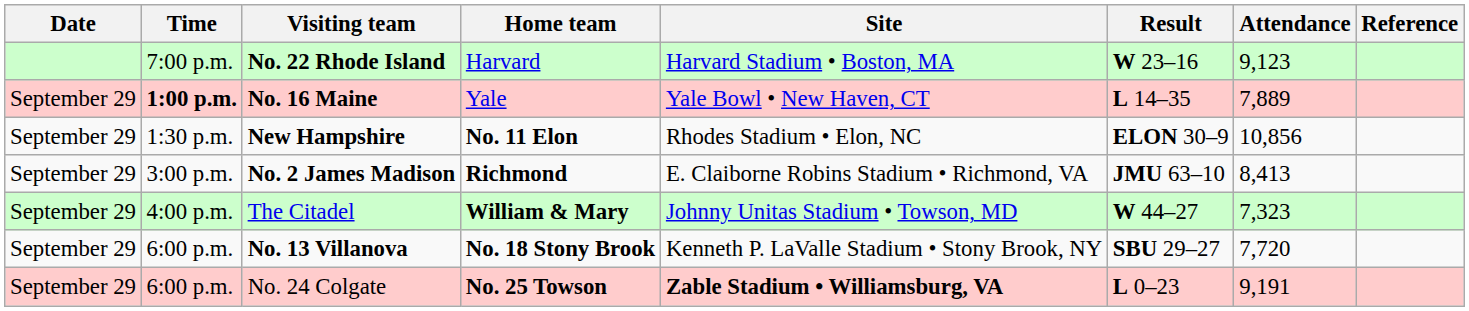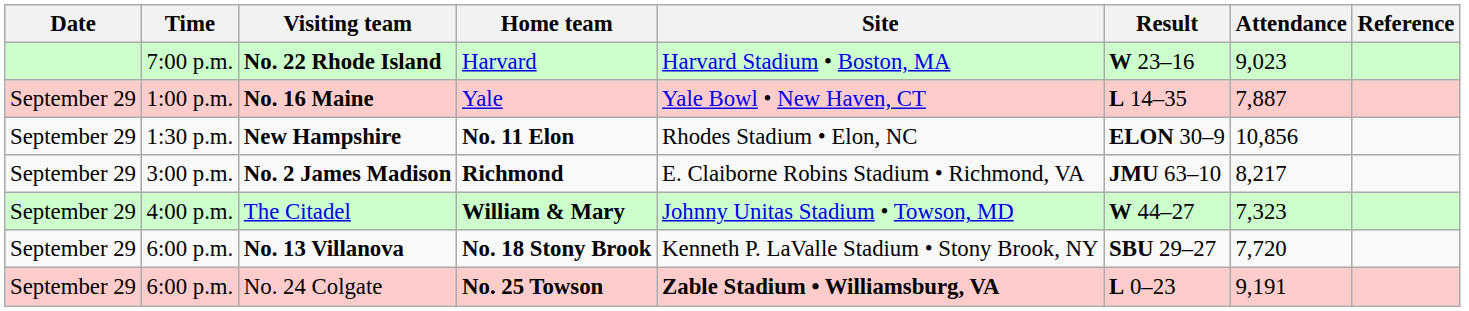 <table class="wikitable" style="font-size:95%;">
 <tr>
 <th>Date</th>
 <th>Time</th>
 <th>Visiting team</th>
 <th>Home team</th>
 <th>Site</th>
 <th>Result</th>
 <th>Attendance</th>
 <th class="unsortable">Reference</th>
 </tr>
 <tr bgcolor=#ccffcc>
 <td></td>
 <td>7:00 p.m.</td>
 <td><strong>No. 22 Rhode Island</strong></td>
 <td><a href='#'>Harvard</a></td>
 <td><a href='#'>Harvard Stadium</a> • <a href='#'>Boston, MA</a></td>
 <td><strong>W</strong> 23–16</td>
-<td>9,123</td>
+<td>9,023</td>
 <td></td>
 </tr>
 <tr bgcolor=#ffcccc>
 <td>September 29</td>
-<td><strong>1:00 p.m.</strong></td>
+<td>1:00 p.m.</td>
 <td><strong>No. 16 Maine</strong></td>
 <td><a href='#'>Yale</a></td>
 <td><a href='#'>Yale Bowl</a> • <a href='#'>New Haven, CT</a></td>
 <td><strong>L</strong> 14–35</td>
-<td>7,889</td>
+<td>7,887</td>
 <td></td>
 </tr>
 <tr bgcolor=>
 <td>September 29</td>
 <td>1:30 p.m.</td>
 <td><strong>New Hampshire</strong></td>
 <td><strong>No. 11 Elon</strong></td>
 <td>Rhodes Stadium • Elon, NC</td>
 <td><strong>ELON</strong> 30–9</td>
 <td>10,856</td>
 <td></td>
 </tr>
 <tr bgcolor=>
 <td>September 29</td>
 <td>3:00 p.m.</td>
 <td><strong>No. 2 James Madison</strong></td>
 <td><strong>Richmond</strong></td>
 <td>E. Claiborne Robins Stadium • Richmond, VA</td>
 <td><strong>JMU</strong> 63–10</td>
-<td>8,413</td>
+<td>8,217</td>
 <td></td>
 </tr>
 <tr bgcolor=#ccffcc>
 <td>September 29</td>
 <td>4:00 p.m.</td>
 <td><a href='#'>The Citadel</a></td>
 <td><strong>William & Mary</strong></td>
 <td><a href='#'>Johnny Unitas Stadium</a> • <a href='#'>Towson, MD</a></td>
 <td><strong>W</strong> 44–27</td>
 <td>7,323</td>
 <td></td>
 </tr>
 <tr bgcolor=>
 <td>September 29</td>
 <td>6:00 p.m.</td>
 <td><strong>No. 13 Villanova</strong></td>
 <td><strong>No. 18 Stony Brook</strong></td>
 <td>Kenneth P. LaValle Stadium • Stony Brook, NY</td>
 <td><strong>SBU</strong> 29–27</td>
 <td>7,720</td>
 <td></td>
 </tr>
 <tr bgcolor=#ffcccc>
 <td>September 29</td>
 <td>6:00 p.m.</td>
 <td>No. 24 Colgate</td>
 <td><strong>No. 25 Towson</strong></td>
 <td><strong>Zable Stadium • Williamsburg, VA</strong></td>
 <td><strong>L</strong> 0–23</td>
 <td>9,191</td>
 <td></td>
 </tr>
 </table>
